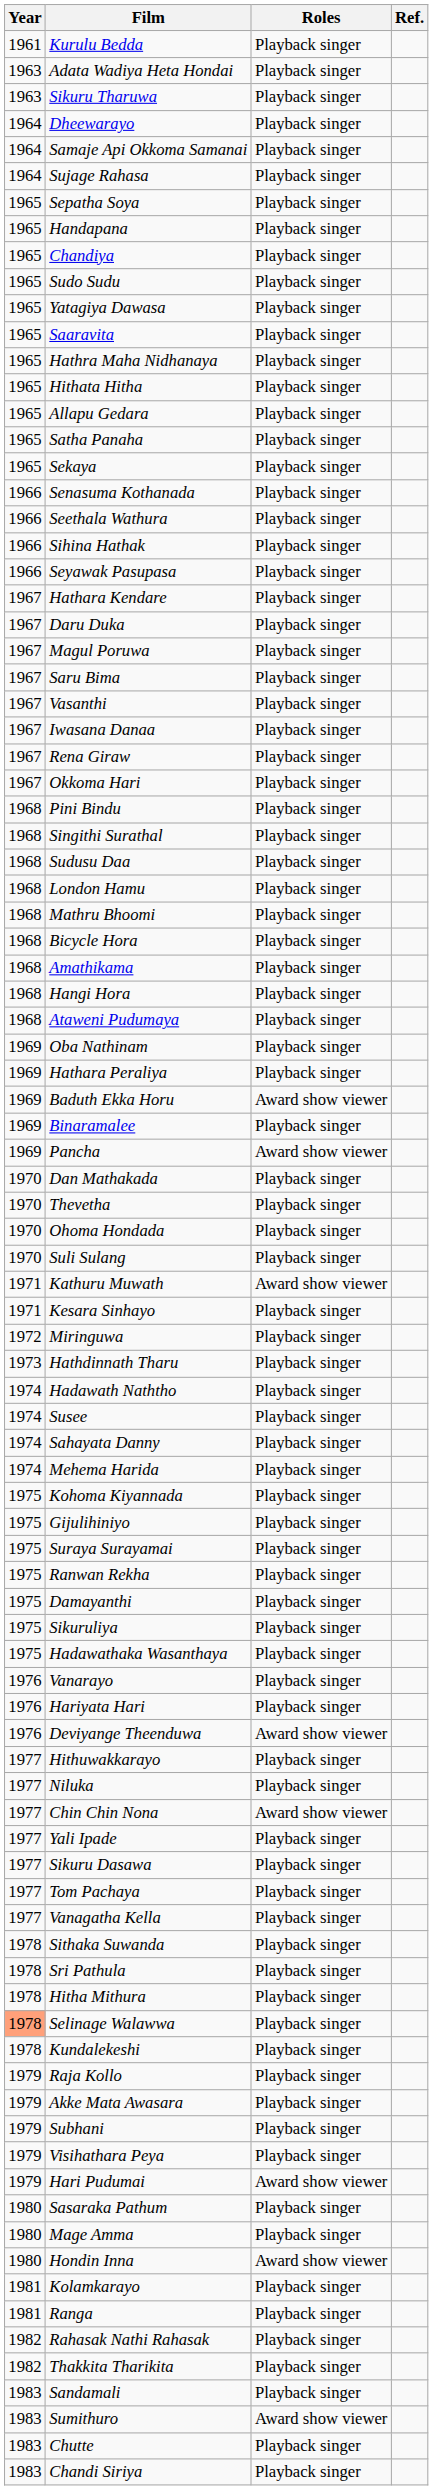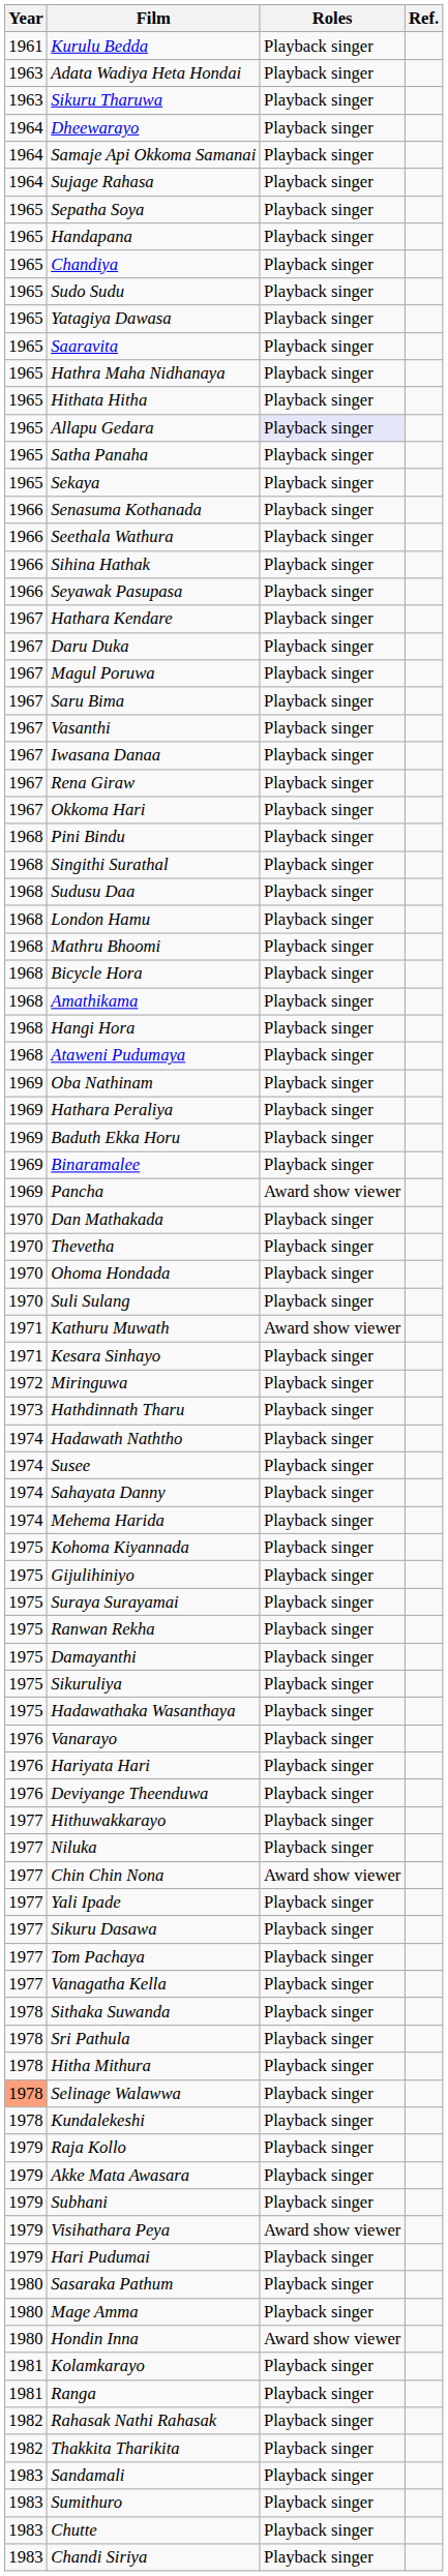 <table class="wikitable">
 <tr>
 <th>Year</th>
 <th>Film</th>
 <th>Roles</th>
 <th>Ref.</th>
 </tr>
 <tr>
 <td>1961</td>
 <td><em><a href='#'>Kurulu Bedda</a></em></td>
 <td>Playback singer</td>
 <td></td>
 </tr>
 <tr>
 <td>1963</td>
 <td><em>Adata Wadiya Heta Hondai</em></td>
 <td>Playback singer</td>
 <td></td>
 </tr>
 <tr>
 <td>1963</td>
 <td><em><a href='#'>Sikuru Tharuwa</a></em></td>
 <td>Playback singer</td>
 <td></td>
 </tr>
 <tr>
 <td>1964</td>
 <td><em><a href='#'>Dheewarayo</a></em></td>
 <td>Playback singer</td>
 <td></td>
 </tr>
 <tr>
 <td>1964</td>
 <td><em>Samaje Api Okkoma Samanai</em></td>
 <td>Playback singer</td>
 <td></td>
 </tr>
 <tr>
 <td>1964</td>
 <td><em>Sujage Rahasa</em></td>
 <td>Playback singer</td>
 <td></td>
 </tr>
 <tr>
 <td>1965</td>
 <td><em>Sepatha Soya</em></td>
 <td>Playback singer</td>
 <td></td>
 </tr>
 <tr>
 <td>1965</td>
 <td><em>Handapana</em></td>
 <td>Playback singer</td>
 <td></td>
 </tr>
 <tr>
 <td>1965</td>
 <td><em><a href='#'>Chandiya</a></em></td>
 <td>Playback singer</td>
 <td></td>
 </tr>
 <tr>
 <td>1965</td>
 <td><em>Sudo Sudu</em></td>
 <td>Playback singer</td>
 <td></td>
 </tr>
 <tr>
 <td>1965</td>
 <td><em>Yatagiya Dawasa</em></td>
 <td>Playback singer</td>
 <td></td>
 </tr>
 <tr>
 <td>1965</td>
 <td><em><a href='#'>Saaravita</a></em></td>
 <td>Playback singer</td>
 <td></td>
 </tr>
 <tr>
 <td>1965</td>
 <td><em>Hathra Maha Nidhanaya</em></td>
 <td>Playback singer</td>
 <td></td>
 </tr>
 <tr>
 <td>1965</td>
 <td><em>Hithata Hitha</em></td>
 <td>Playback singer</td>
 <td></td>
 </tr>
 <tr>
 <td>1965</td>
 <td><em>Allapu Gedara</em></td>
-<td>Playback singer</td>
+<td style="background: lavender;">Playback singer</td>
 <td></td>
 </tr>
 <tr>
 <td>1965</td>
 <td><em>Satha Panaha</em></td>
 <td>Playback singer</td>
 <td></td>
 </tr>
 <tr>
 <td>1965</td>
 <td><em>Sekaya</em></td>
 <td>Playback singer</td>
 <td></td>
 </tr>
 <tr>
 <td>1966</td>
 <td><em>Senasuma Kothanada</em></td>
 <td>Playback singer</td>
 <td></td>
 </tr>
 <tr>
 <td>1966</td>
 <td><em>Seethala Wathura</em></td>
 <td>Playback singer</td>
 <td></td>
 </tr>
 <tr>
 <td>1966</td>
 <td><em>Sihina Hathak</em></td>
 <td>Playback singer</td>
 <td></td>
 </tr>
 <tr>
 <td>1966</td>
 <td><em>Seyawak Pasupasa</em></td>
 <td>Playback singer</td>
 <td></td>
 </tr>
 <tr>
 <td>1967</td>
 <td><em>Hathara Kendare</em></td>
 <td>Playback singer</td>
 <td></td>
 </tr>
 <tr>
 <td>1967</td>
 <td><em>Daru Duka</em></td>
 <td>Playback singer</td>
 <td></td>
 </tr>
 <tr>
 <td>1967</td>
 <td><em>Magul Poruwa</em></td>
 <td>Playback singer</td>
 <td></td>
 </tr>
 <tr>
 <td>1967</td>
 <td><em>Saru Bima</em></td>
 <td>Playback singer</td>
 <td></td>
 </tr>
 <tr>
 <td>1967</td>
 <td><em>Vasanthi</em></td>
 <td>Playback singer</td>
 <td></td>
 </tr>
 <tr>
 <td>1967</td>
 <td><em>Iwasana Danaa</em></td>
 <td>Playback singer</td>
 <td></td>
 </tr>
 <tr>
 <td>1967</td>
 <td><em>Rena Giraw</em></td>
 <td>Playback singer</td>
 <td></td>
 </tr>
 <tr>
 <td>1967</td>
 <td><em>Okkoma Hari</em></td>
 <td>Playback singer</td>
 <td></td>
 </tr>
 <tr>
 <td>1968</td>
 <td><em>Pini Bindu</em></td>
 <td>Playback singer</td>
 <td></td>
 </tr>
 <tr>
 <td>1968</td>
 <td><em>Singithi Surathal</em></td>
 <td>Playback singer</td>
 <td></td>
 </tr>
 <tr>
 <td>1968</td>
 <td><em>Sudusu Daa</em></td>
 <td>Playback singer</td>
 <td></td>
 </tr>
 <tr>
 <td>1968</td>
 <td><em>London Hamu</em></td>
 <td>Playback singer</td>
 <td></td>
 </tr>
 <tr>
 <td>1968</td>
 <td><em>Mathru Bhoomi</em></td>
 <td>Playback singer</td>
 <td></td>
 </tr>
 <tr>
 <td>1968</td>
 <td><em>Bicycle Hora</em></td>
 <td>Playback singer</td>
 <td></td>
 </tr>
 <tr>
 <td>1968</td>
 <td><em><a href='#'>Amathikama</a></em></td>
 <td>Playback singer</td>
 <td></td>
 </tr>
 <tr>
 <td>1968</td>
 <td><em>Hangi Hora</em></td>
 <td>Playback singer</td>
 <td></td>
 </tr>
 <tr>
 <td>1968</td>
 <td><em><a href='#'>Ataweni Pudumaya</a></em></td>
 <td>Playback singer</td>
 <td></td>
 </tr>
 <tr>
 <td>1969</td>
 <td><em>Oba Nathinam</em></td>
 <td>Playback singer</td>
 <td></td>
 </tr>
 <tr>
 <td>1969</td>
 <td><em>Hathara Peraliya</em></td>
 <td>Playback singer</td>
 <td></td>
 </tr>
 <tr>
 <td>1969</td>
 <td><em>Baduth Ekka Horu</em></td>
-<td>Award show viewer</td>
+<td>Playback singer</td>
 <td></td>
 </tr>
 <tr>
 <td>1969</td>
 <td><em><a href='#'>Binaramalee</a></em></td>
 <td>Playback singer</td>
 <td></td>
 </tr>
 <tr>
 <td>1969</td>
 <td><em>Pancha</em></td>
 <td>Award show viewer</td>
 <td></td>
 </tr>
 <tr>
 <td>1970</td>
 <td><em>Dan Mathakada</em></td>
 <td>Playback singer</td>
 <td></td>
 </tr>
 <tr>
 <td>1970</td>
 <td><em>Thevetha</em></td>
 <td>Playback singer</td>
 <td></td>
 </tr>
 <tr>
 <td>1970</td>
 <td><em>Ohoma Hondada</em></td>
 <td>Playback singer</td>
 <td></td>
 </tr>
 <tr>
 <td>1970</td>
 <td><em>Suli Sulang</em></td>
 <td>Playback singer</td>
 <td></td>
 </tr>
 <tr>
 <td>1971</td>
 <td><em>Kathuru Muwath</em></td>
 <td>Award show viewer</td>
 <td></td>
 </tr>
 <tr>
 <td>1971</td>
 <td><em>Kesara Sinhayo</em></td>
 <td>Playback singer</td>
 <td></td>
 </tr>
 <tr>
 <td>1972</td>
 <td><em>Miringuwa</em></td>
 <td>Playback singer</td>
 <td></td>
 </tr>
 <tr>
 <td>1973</td>
 <td><em>Hathdinnath Tharu</em></td>
 <td>Playback singer</td>
 <td></td>
 </tr>
 <tr>
 <td>1974</td>
 <td><em>Hadawath Naththo</em></td>
 <td>Playback singer</td>
 <td></td>
 </tr>
 <tr>
 <td>1974</td>
 <td><em>Susee</em></td>
 <td>Playback singer</td>
 <td></td>
 </tr>
 <tr>
 <td>1974</td>
 <td><em>Sahayata Danny</em></td>
 <td>Playback singer</td>
 <td></td>
 </tr>
 <tr>
 <td>1974</td>
 <td><em>Mehema Harida</em></td>
 <td>Playback singer</td>
 <td></td>
 </tr>
 <tr>
 <td>1975</td>
 <td><em>Kohoma Kiyannada</em></td>
 <td>Playback singer</td>
 <td></td>
 </tr>
 <tr>
 <td>1975</td>
 <td><em>Gijulihiniyo</em></td>
 <td>Playback singer</td>
 <td></td>
 </tr>
 <tr>
 <td>1975</td>
 <td><em>Suraya Surayamai</em></td>
 <td>Playback singer</td>
 <td></td>
 </tr>
 <tr>
 <td>1975</td>
 <td><em>Ranwan Rekha</em></td>
 <td>Playback singer</td>
 <td></td>
 </tr>
 <tr>
 <td>1975</td>
 <td><em>Damayanthi</em></td>
 <td>Playback singer</td>
 <td></td>
 </tr>
 <tr>
 <td>1975</td>
 <td><em>Sikuruliya</em></td>
 <td>Playback singer</td>
 <td></td>
 </tr>
 <tr>
 <td>1975</td>
 <td><em>Hadawathaka Wasanthaya</em></td>
 <td>Playback singer</td>
 <td></td>
 </tr>
 <tr>
 <td>1976</td>
 <td><em>Vanarayo</em></td>
 <td>Playback singer</td>
 <td></td>
 </tr>
 <tr>
 <td>1976</td>
 <td><em>Hariyata Hari</em></td>
 <td>Playback singer</td>
 <td></td>
 </tr>
 <tr>
 <td>1976</td>
 <td><em>Deviyange Theenduwa</em></td>
-<td>Award show viewer</td>
+<td>Playback singer</td>
 <td></td>
 </tr>
 <tr>
 <td>1977</td>
 <td><em>Hithuwakkarayo</em></td>
 <td>Playback singer</td>
 <td></td>
 </tr>
 <tr>
 <td>1977</td>
 <td><em>Niluka</em></td>
 <td>Playback singer</td>
 <td></td>
 </tr>
 <tr>
 <td>1977</td>
 <td><em>Chin Chin Nona</em></td>
 <td>Award show viewer</td>
 <td></td>
 </tr>
 <tr>
 <td>1977</td>
 <td><em>Yali Ipade</em></td>
 <td>Playback singer</td>
 <td></td>
 </tr>
 <tr>
 <td>1977</td>
 <td><em>Sikuru Dasawa</em></td>
 <td>Playback singer</td>
 <td></td>
 </tr>
 <tr>
 <td>1977</td>
 <td><em>Tom Pachaya</em></td>
 <td>Playback singer</td>
 <td></td>
 </tr>
 <tr>
 <td>1977</td>
 <td><em>Vanagatha Kella</em></td>
 <td>Playback singer</td>
 <td></td>
 </tr>
 <tr>
 <td>1978</td>
 <td><em>Sithaka Suwanda</em></td>
 <td>Playback singer</td>
 <td></td>
 </tr>
 <tr>
 <td>1978</td>
 <td><em>Sri Pathula</em></td>
 <td>Playback singer</td>
 <td></td>
 </tr>
 <tr>
 <td>1978</td>
 <td><em>Hitha Mithura</em></td>
 <td>Playback singer</td>
 <td></td>
 </tr>
 <tr>
 <td style="background: lightsalmon;">1978</td>
 <td><em>Selinage Walawwa</em></td>
 <td>Playback singer</td>
 <td></td>
 </tr>
 <tr>
 <td>1978</td>
 <td><em>Kundalekeshi</em></td>
 <td>Playback singer</td>
 <td></td>
 </tr>
 <tr>
 <td>1979</td>
 <td><em>Raja Kollo</em></td>
 <td>Playback singer</td>
 <td></td>
 </tr>
 <tr>
 <td>1979</td>
 <td><em>Akke Mata Awasara</em></td>
 <td>Playback singer</td>
 <td></td>
 </tr>
 <tr>
 <td>1979</td>
 <td><em>Subhani</em></td>
 <td>Playback singer</td>
 <td></td>
 </tr>
 <tr>
 <td>1979</td>
 <td><em>Visihathara Peya</em></td>
-<td>Playback singer</td>
+<td>Award show viewer</td>
 <td></td>
 </tr>
 <tr>
 <td>1979</td>
 <td><em>Hari Pudumai</em></td>
-<td>Award show viewer</td>
+<td>Playback singer</td>
 <td></td>
 </tr>
 <tr>
 <td>1980</td>
 <td><em>Sasaraka Pathum</em></td>
 <td>Playback singer</td>
 <td></td>
 </tr>
 <tr>
 <td>1980</td>
 <td><em>Mage Amma</em></td>
 <td>Playback singer</td>
 <td></td>
 </tr>
 <tr>
 <td>1980</td>
 <td><em>Hondin Inna</em></td>
 <td>Award show viewer</td>
 <td></td>
 </tr>
 <tr>
 <td>1981</td>
 <td><em>Kolamkarayo</em></td>
 <td>Playback singer</td>
 <td></td>
 </tr>
 <tr>
 <td>1981</td>
 <td><em>Ranga</em></td>
 <td>Playback singer</td>
 <td></td>
 </tr>
 <tr>
 <td>1982</td>
 <td><em>Rahasak Nathi Rahasak</em></td>
 <td>Playback singer</td>
 <td></td>
 </tr>
 <tr>
 <td>1982</td>
 <td><em>Thakkita Tharikita</em></td>
 <td>Playback singer</td>
 <td></td>
 </tr>
 <tr>
 <td>1983</td>
 <td><em>Sandamali</em></td>
 <td>Playback singer</td>
 <td></td>
 </tr>
 <tr>
 <td>1983</td>
 <td><em>Sumithuro</em></td>
-<td>Award show viewer</td>
+<td>Playback singer</td>
 <td></td>
 </tr>
 <tr>
 <td>1983</td>
 <td><em>Chutte</em></td>
 <td>Playback singer</td>
 <td></td>
 </tr>
 <tr>
 <td>1983</td>
 <td><em>Chandi Siriya</em></td>
 <td>Playback singer</td>
 <td></td>
 </tr>
 </table>
